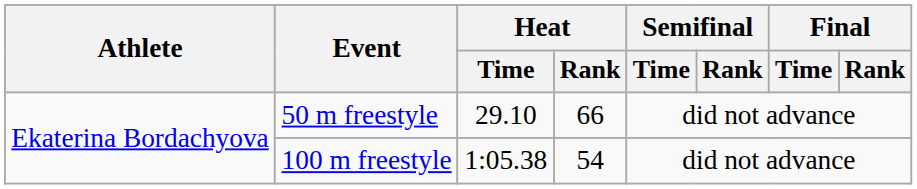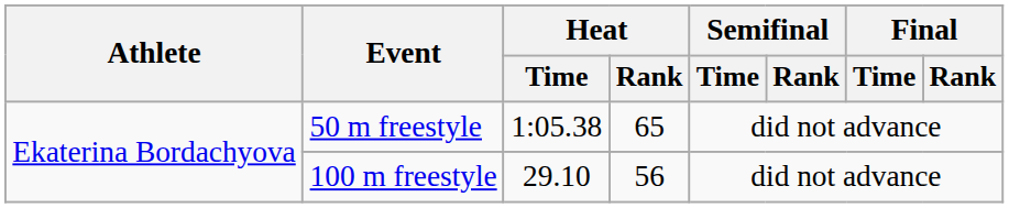 <table class="wikitable" style="text-align:center; font-size:90%">
 <tr>
 <th rowspan="2">Athlete</th>
 <th rowspan="2">Event</th>
 <th colspan="2">Heat</th>
 <th colspan="2">Semifinal</th>
 <th colspan="2">Final</th>
 </tr>
 <tr style="font-size:95%">
 <th>Time</th>
 <th>Rank</th>
 <th>Time</th>
 <th>Rank</th>
 <th>Time</th>
 <th>Rank</th>
 </tr>
 <tr>
 <td align=left rowspan=2><a href='#'>Ekaterina Bordachyova</a></td>
 <td align=left><a href='#'>50 m freestyle</a></td>
-<td>29.10</td>
-<td>66</td>
+<td>1:05.38</td>
+<td>65</td>
 <td colspan=4>did not advance</td>
 </tr>
 <tr>
 <td align=left><a href='#'>100 m freestyle</a></td>
-<td>1:05.38</td>
-<td>54</td>
+<td>29.10</td>
+<td>56</td>
 <td colspan=4>did not advance</td>
 </tr>
 </table>
